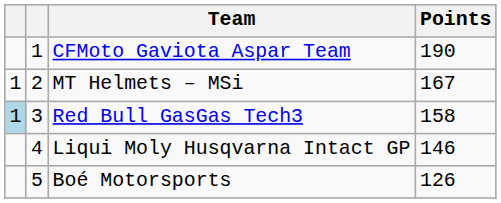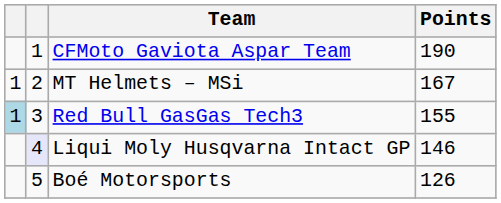 <table class="wikitable" style="font-size: 95%;">
 <tr>
 <th></th>
 <th></th>
 <th>Team</th>
 <th>Points</th>
 </tr>
 <tr>
 <td></td>
 <td align=center>1</td>
 <td> <a href='#'>CFMoto Gaviota Aspar Team</a></td>
 <td align=left>190</td>
 </tr>
 <tr>
 <td> 1</td>
 <td align=center>2</td>
 <td> MT Helmets – MSi</td>
 <td align=left>167</td>
 </tr>
 <tr>
 <td style="background: lightblue;"> 1</td>
 <td align=center>3</td>
 <td> <a href='#'>Red Bull GasGas Tech3</a></td>
-<td align=left>158</td>
+<td align=left>155</td>
 </tr>
 <tr>
 <td></td>
-<td align=center>4</td>
+<td align=center style="background: lavender;">4</td>
 <td> Liqui Moly Husqvarna Intact GP</td>
 <td align=left>146</td>
 </tr>
 <tr>
 <td></td>
 <td align=center>5</td>
 <td> Boé Motorsports</td>
 <td align=left>126</td>
 </tr>
 </table>
